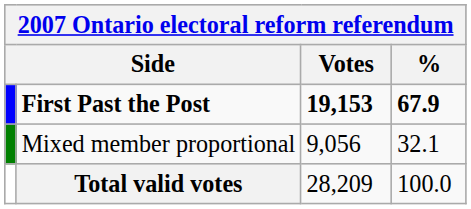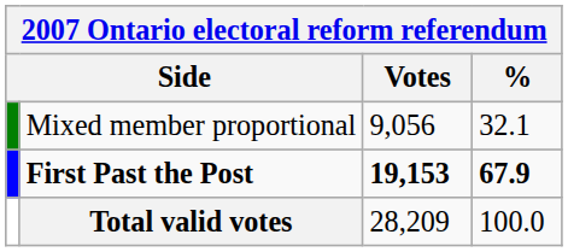 <table class="wikitable" style="font-size: 95%; clear:both">
 <tr style="background-color:#E9E9E9">
 <th colspan=4><a href='#'>2007 Ontario electoral reform referendum</a></th>
 </tr>
 <tr style="background-color:#E9E9E9">
 <th colspan=2 style="width: 130px">Side</th>
 <th style="width: 50px">Votes</th>
 <th style="width: 40px">%</th>
 </tr>
 <tr>
+<td bgcolor="green"></td>
+<td>Mixed member proportional</td>
+<td>9,056</td>
+<td>32.1</td>
+</tr>
+<tr>
 <td bgcolor="blue"></td>
 <td><strong>First Past the Post</strong></td>
 <td><strong>19,153</strong></td>
 <td><strong>67.9</strong></td>
-</tr>
-<tr>
-<td bgcolor="green"></td>
-<td>Mixed member proportional</td>
-<td>9,056</td>
-<td>32.1</td>
 </tr>
 <tr>
 <td bgcolor="white"></td>
 <th>Total valid votes</th>
 <td>28,209</td>
 <td>100.0</td>
 </tr>
 </table>
